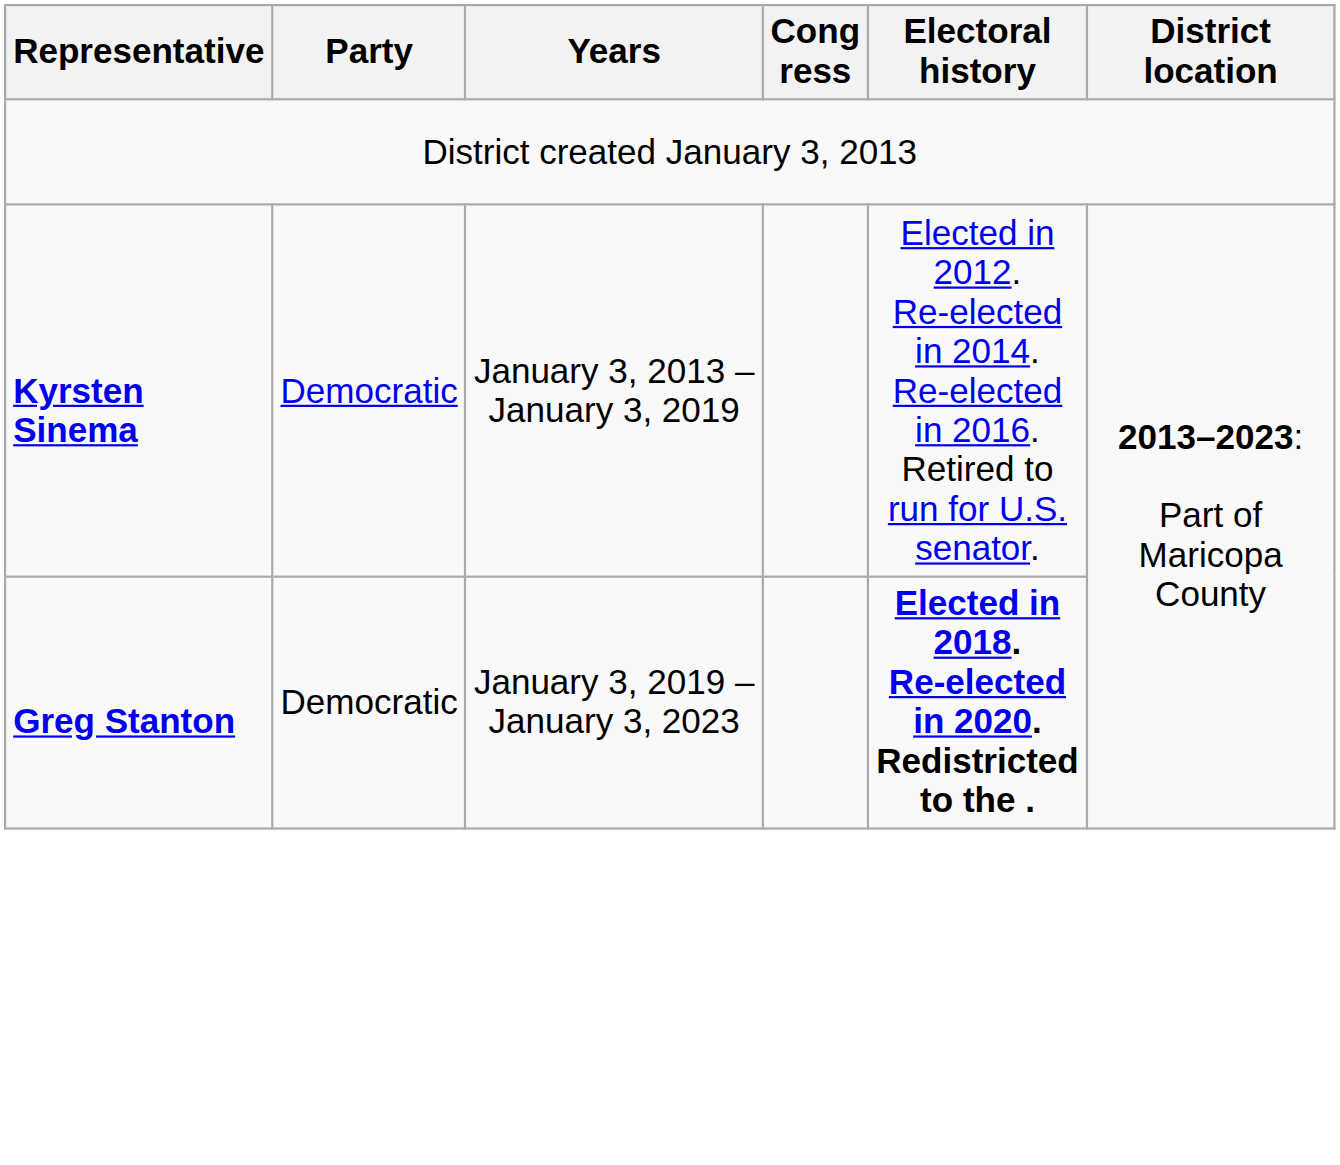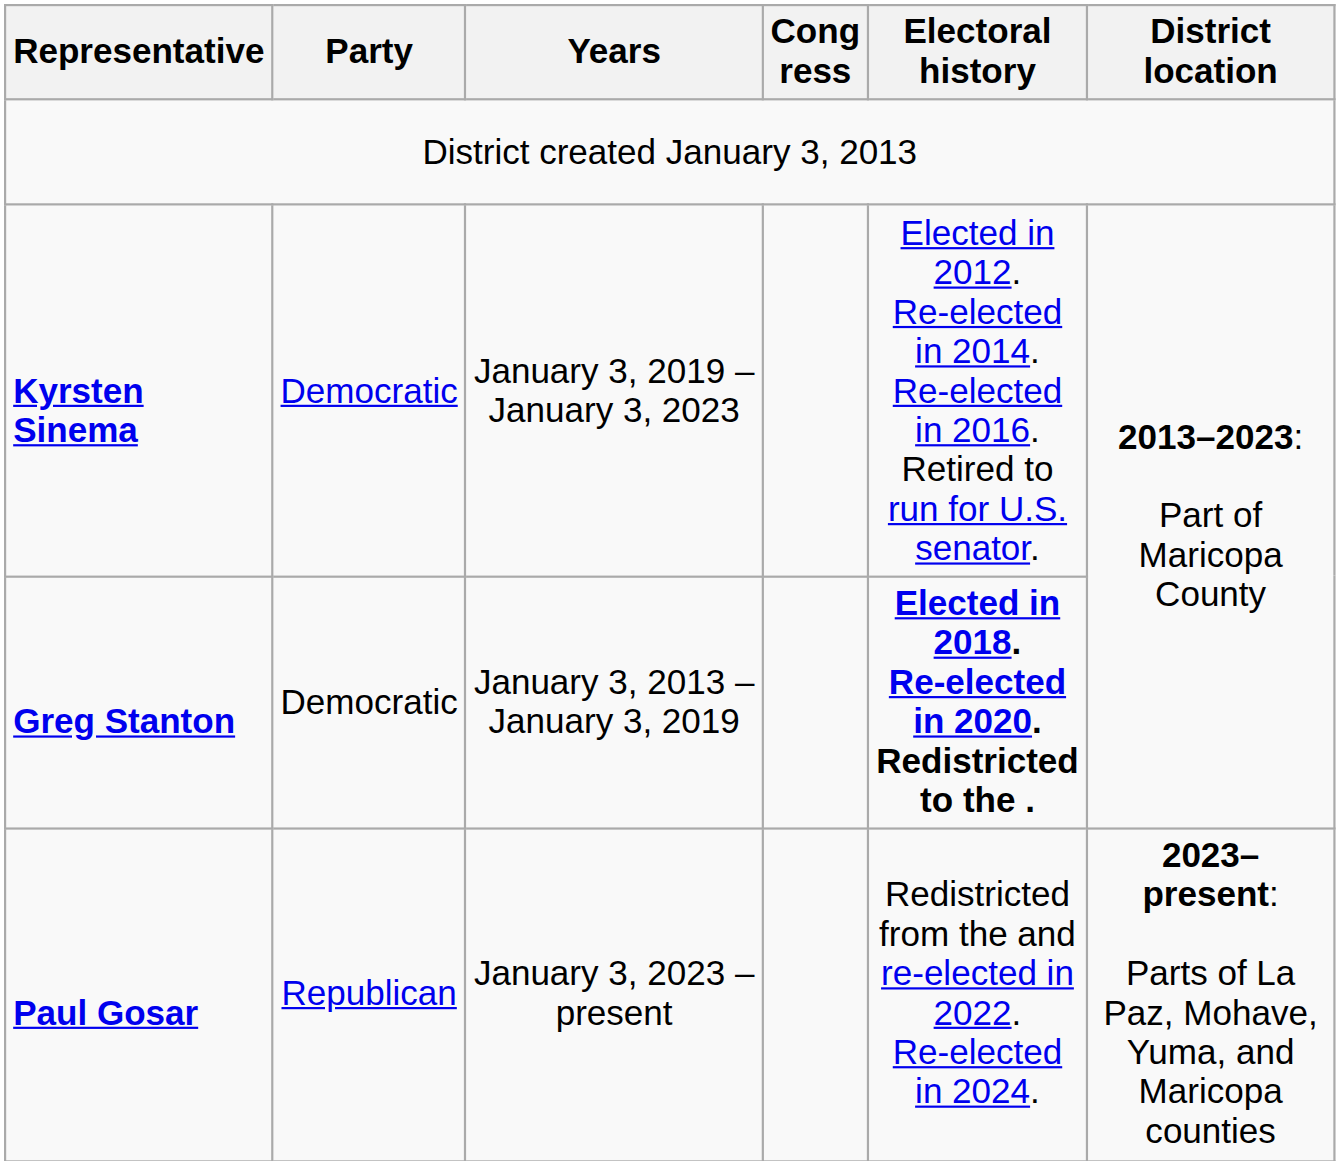 <table class=wikitable style="text-align:center">
 <tr>
 <th>Representative<br></th>
 <th>Party</th>
 <th>Years</th>
 <th>Cong<br>ress</th>
 <th>Electoral history</th>
 <th width=350>District location</th>
 </tr>
 <tr style="height:3em">
 <td colspan=6>District created January 3, 2013</td>
 </tr>
 <tr style="height:3em">
 <td align=left><br><strong><a href='#'>Kyrsten Sinema</a></strong><br></td>
 <td><a href='#'>Democratic</a></td>
-<td nowrap>January 3, 2013 –<br>January 3, 2019</td>
+<td nowrap>January 3, 2019 –<br>January 3, 2023</td>
 <td></td>
 <td><a href='#'>Elected in 2012</a>.<br><a href='#'>Re-elected in 2014</a>.<br><a href='#'>Re-elected in 2016</a>.<br>Retired to <a href='#'>run for U.S. senator</a>.</td>
 <td rowspan=2><strong>2013–2023</strong>:<br><br>Part of Maricopa County</td>
 </tr>
 <tr style="height:3em">
 <td align=left><br><strong><a href='#'>Greg Stanton</a></strong><br></td>
 <td>Democratic</td>
-<td nowrap>January 3, 2019 –<br>January 3, 2023</td>
+<td nowrap>January 3, 2013 –<br>January 3, 2019</td>
 <td></td>
 <td><strong><a href='#'>Elected in 2018</a>.<br><a href='#'>Re-elected in 2020</a>.<br>Redistricted to the .</strong></td>
 </tr>
+<tr style="height:3em">
+<td align=left><br><strong><a href='#'>Paul Gosar</a></strong><br></td>
+<td><a href='#'>Republican</a></td>
+<td nowrap>January 3, 2023 –<br>present</td>
+<td></td>
+<td>Redistricted from the  and <a href='#'>re-elected in 2022</a>.<br><a href='#'>Re-elected in 2024</a>.</td>
+<td><strong>2023–present</strong>:<br><br>Parts of La Paz, Mohave, Yuma, and Maricopa counties</td>
+</tr>
 </table>
